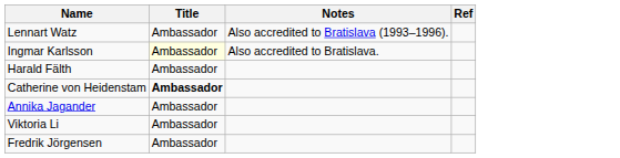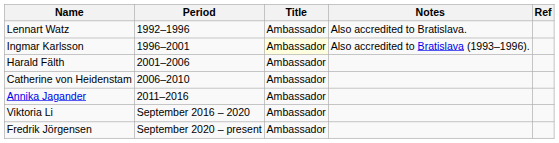 <table class="wikitable">
 <tr>
 <th>Name</th>
+<th>Period</th>
 <th>Title</th>
 <th>Notes</th>
 <th>Ref</th>
 </tr>
 <tr>
 <td>Lennart Watz</td>
+<td>1992–1996</td>
 <td>Ambassador</td>
+<td>Also accredited to Bratislava.</td>
+<td></td>
+</tr>
+<tr>
+<td>Ingmar Karlsson</td>
+<td>1996–2001</td>
+<td style="background: lightyellow;">Ambassador</td>
 <td>Also accredited to <a href='#'>Bratislava</a> (1993–1996).</td>
 <td></td>
 </tr>
 <tr>
-<td>Ingmar Karlsson</td>
-<td style="background: lightyellow;">Ambassador</td>
-<td>Also accredited to Bratislava.</td>
-<td></td>
-</tr>
-<tr>
 <td>Harald Fälth</td>
+<td>2001–2006</td>
 <td>Ambassador</td>
 <td></td>
 <td></td>
 </tr>
 <tr>
 <td>Catherine von Heidenstam</td>
-<td><strong>Ambassador</strong></td>
+<td>2006–2010</td>
+<td>Ambassador</td>
 <td></td>
 <td></td>
 </tr>
 <tr>
 <td><a href='#'>Annika Jagander</a></td>
+<td>2011–2016</td>
 <td>Ambassador</td>
 <td></td>
 <td></td>
 </tr>
 <tr>
 <td>Viktoria Li</td>
+<td>September 2016 – 2020</td>
 <td>Ambassador</td>
 <td></td>
 <td></td>
 </tr>
 <tr>
 <td>Fredrik Jörgensen</td>
+<td>September 2020 – present</td>
 <td>Ambassador</td>
 <td></td>
 <td></td>
 </tr>
 </table>
